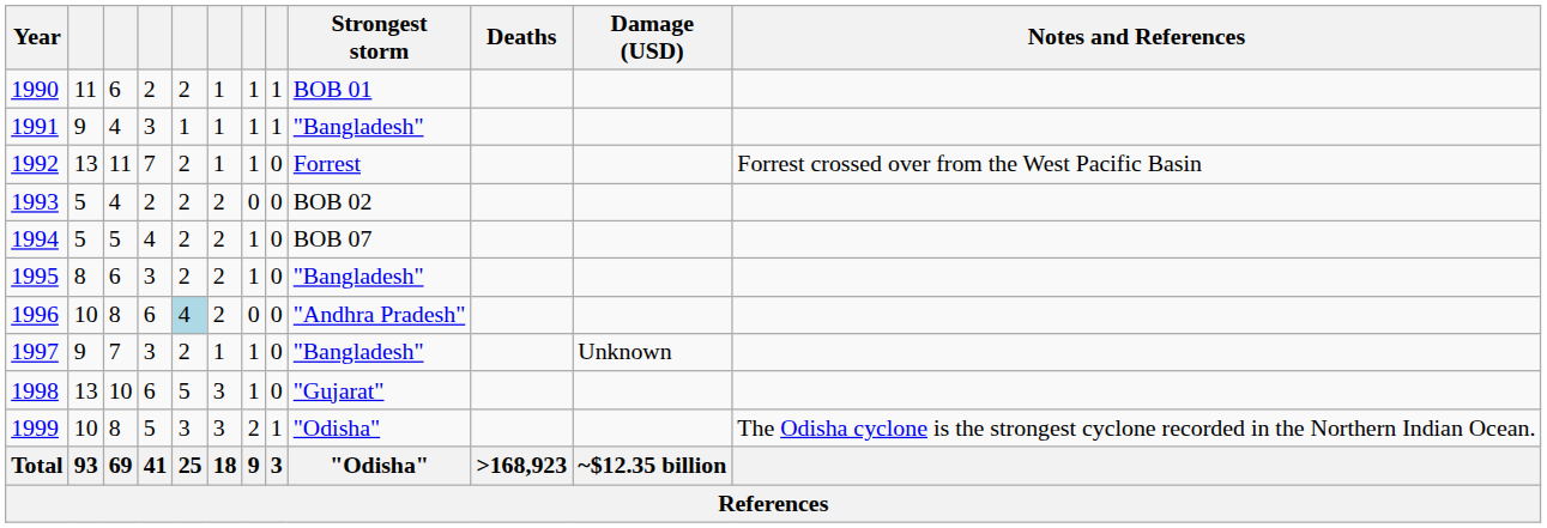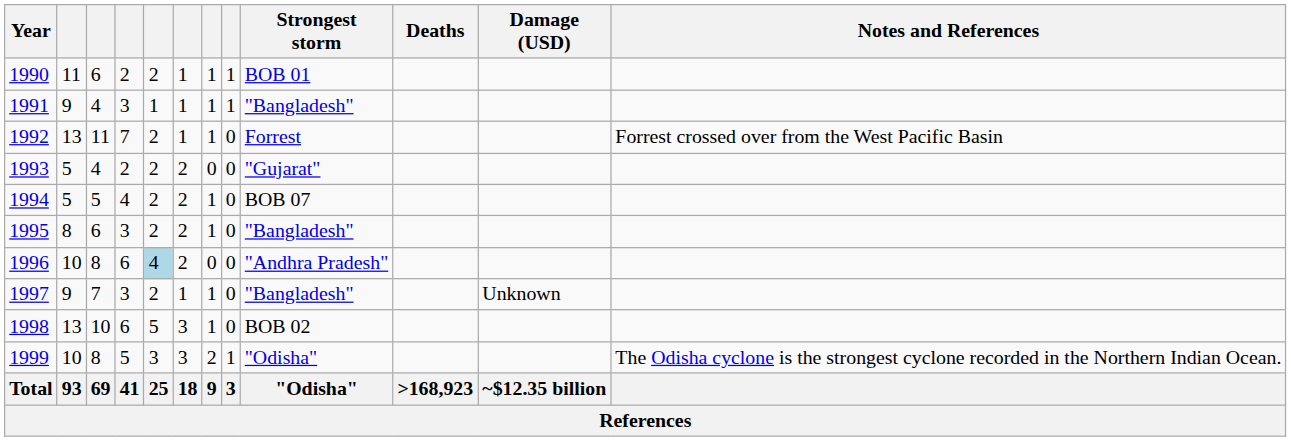 <table class="wikitable sortable">
 <tr>
 <th>Year</th>
 <th></th>
 <th></th>
 <th></th>
 <th></th>
 <th></th>
 <th></th>
 <th></th>
 <th>Strongest<br>storm</th>
 <th>Deaths</th>
 <th>Damage<br>(USD)</th>
 <th>Notes and References</th>
 </tr>
 <tr>
 <td><a href='#'>1990</a></td>
 <td>11</td>
 <td>6</td>
 <td>2</td>
 <td>2</td>
 <td>1</td>
 <td>1</td>
 <td>1</td>
 <td> <a href='#'>BOB 01</a></td>
 <td></td>
 <td></td>
 <td></td>
 </tr>
 <tr>
 <td><a href='#'>1991</a></td>
 <td>9</td>
 <td>4</td>
 <td>3</td>
 <td>1</td>
 <td>1</td>
 <td>1</td>
 <td>1</td>
 <td> <a href='#'>"Bangladesh"</a></td>
 <td></td>
 <td></td>
 <td></td>
 </tr>
 <tr>
 <td><a href='#'>1992</a></td>
 <td>13</td>
 <td>11</td>
 <td>7</td>
 <td>2</td>
 <td>1</td>
 <td>1</td>
 <td>0</td>
 <td> <a href='#'>Forrest</a></td>
 <td></td>
 <td></td>
 <td>Forrest crossed over from the West Pacific Basin</td>
 </tr>
 <tr>
 <td><a href='#'>1993</a></td>
 <td>5</td>
 <td>4</td>
 <td>2</td>
 <td>2</td>
 <td>2</td>
 <td>0</td>
 <td>0</td>
-<td> BOB 02</td>
+<td> <a href='#'>"Gujarat"</a></td>
 <td></td>
 <td></td>
 <td></td>
 </tr>
 <tr>
 <td><a href='#'>1994</a></td>
 <td>5</td>
 <td>5</td>
 <td>4</td>
 <td>2</td>
 <td>2</td>
 <td>1</td>
 <td>0</td>
 <td> BOB 07</td>
 <td></td>
 <td></td>
 <td></td>
 </tr>
 <tr>
 <td><a href='#'>1995</a></td>
 <td>8</td>
 <td>6</td>
 <td>3</td>
 <td>2</td>
 <td>2</td>
 <td>1</td>
 <td>0</td>
 <td> <a href='#'>"Bangladesh"</a></td>
 <td></td>
 <td></td>
 <td></td>
 </tr>
 <tr>
 <td><a href='#'>1996</a></td>
 <td>10</td>
 <td>8</td>
 <td>6</td>
 <td style="background: lightblue;">4</td>
 <td>2</td>
 <td>0</td>
 <td>0</td>
 <td> <a href='#'>"Andhra Pradesh"</a></td>
 <td></td>
 <td></td>
 <td></td>
 </tr>
 <tr>
 <td><a href='#'>1997</a></td>
 <td>9</td>
 <td>7</td>
 <td>3</td>
 <td>2</td>
 <td>1</td>
 <td>1</td>
 <td>0</td>
 <td> <a href='#'>"Bangladesh"</a></td>
 <td></td>
 <td>Unknown</td>
 <td></td>
 </tr>
 <tr>
 <td><a href='#'>1998</a></td>
 <td>13</td>
 <td>10</td>
 <td>6</td>
 <td>5</td>
 <td>3</td>
 <td>1</td>
 <td>0</td>
-<td> <a href='#'>"Gujarat"</a></td>
+<td> BOB 02</td>
 <td></td>
 <td></td>
 <td></td>
 </tr>
 <tr>
 <td><a href='#'>1999</a></td>
 <td>10</td>
 <td>8</td>
 <td>5</td>
 <td>3</td>
 <td>3</td>
 <td>2</td>
 <td>1</td>
 <td> <a href='#'>"Odisha"</a></td>
 <td></td>
 <td></td>
 <td>The <a href='#'>Odisha cyclone</a> is the strongest cyclone recorded in the Northern Indian Ocean.</td>
 </tr>
 <tr>
 <th>Total</th>
 <th>93</th>
 <th>69</th>
 <th>41</th>
 <th>25</th>
 <th>18</th>
 <th>9</th>
 <th>3</th>
 <th>"Odisha"</th>
 <th>>168,923</th>
 <th>~$12.35 billion</th>
 <th></th>
 </tr>
 <tr class="unsortable">
 <th colspan=12>References</th>
 </tr>
 </table>
